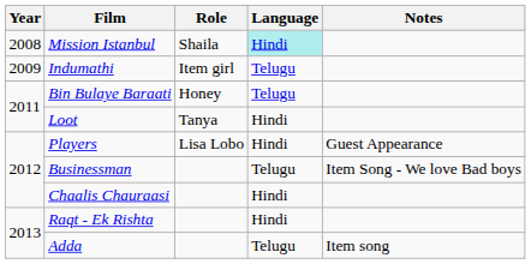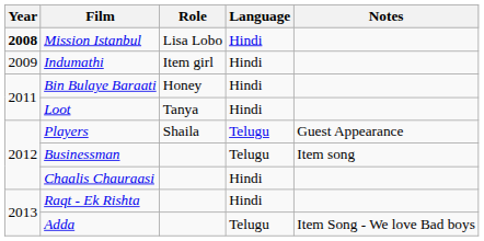 <table class="wikitable">
 <tr style="background:#ccc; text-align:center;">
 <th>Year</th>
 <th>Film</th>
 <th>Role</th>
 <th>Language</th>
 <th>Notes</th>
 </tr>
 <tr>
-<td>2008</td>
+<td><strong>2008</strong></td>
 <td><em><a href='#'>Mission Istanbul</a></em></td>
-<td>Shaila</td>
-<td style="background: paleturquoise;"><a href='#'>Hindi</a></td>
+<td>Lisa Lobo</td>
+<td><a href='#'>Hindi</a></td>
 <td></td>
 </tr>
 <tr>
 <td>2009</td>
 <td><em><a href='#'>Indumathi</a></em></td>
 <td>Item girl</td>
-<td><a href='#'>Telugu</a></td>
+<td>Hindi</td>
 <td></td>
 </tr>
 <tr>
 <td rowspan="2">2011</td>
 <td><em><a href='#'>Bin Bulaye Baraati</a></em></td>
 <td>Honey</td>
-<td><a href='#'>Telugu</a></td>
+<td>Hindi</td>
 <td></td>
 </tr>
 <tr>
 <td><em><a href='#'>Loot</a></em></td>
 <td>Tanya</td>
 <td>Hindi</td>
 <td></td>
 </tr>
 <tr>
 <td rowspan="3">2012</td>
 <td><em><a href='#'>Players</a></em></td>
-<td>Lisa Lobo</td>
-<td>Hindi</td>
+<td>Shaila</td>
+<td><a href='#'>Telugu</a></td>
 <td>Guest Appearance</td>
 </tr>
 <tr>
 <td><em><a href='#'>Businessman</a></em></td>
 <td></td>
 <td>Telugu</td>
-<td>Item Song - We love Bad boys</td>
+<td>Item song</td>
 </tr>
 <tr>
 <td><em><a href='#'>Chaalis Chauraasi</a></em></td>
 <td></td>
 <td>Hindi</td>
 <td></td>
 </tr>
 <tr>
 <td rowspan="2">2013</td>
 <td><em><a href='#'>Raqt - Ek Rishta</a></em></td>
 <td></td>
 <td>Hindi</td>
 <td></td>
 </tr>
 <tr>
 <td><em><a href='#'>Adda</a></em></td>
 <td></td>
 <td>Telugu</td>
-<td>Item song</td>
+<td>Item Song - We love Bad boys</td>
 </tr>
 </table>
